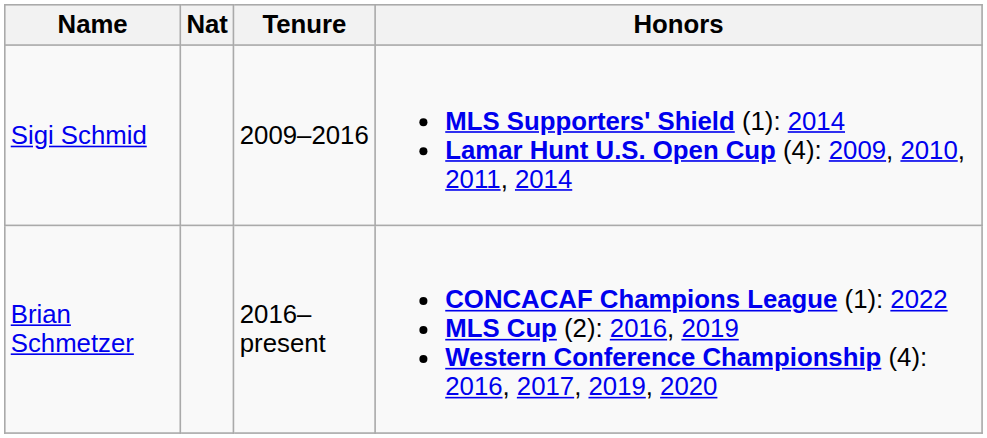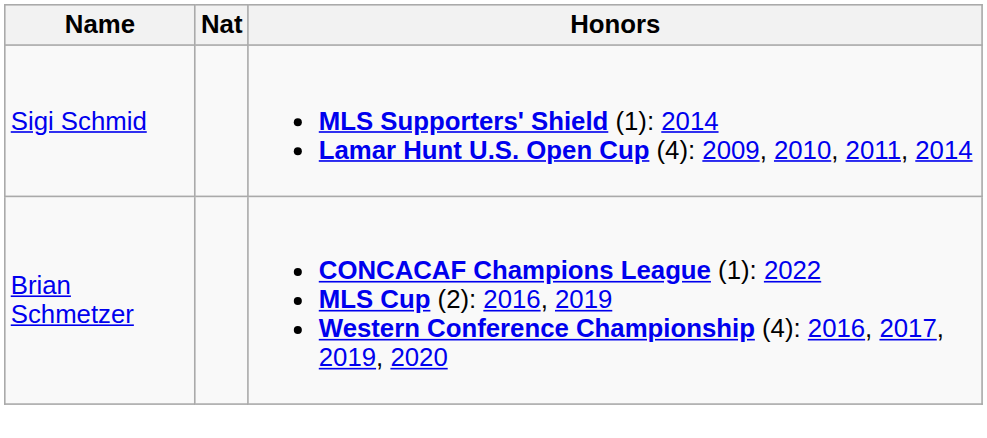 <table class="wikitable sortable" style="text-align: left">
 <tr>
 <th>Name</th>
 <th>Nat</th>
-<th>Tenure</th>
 <th>Honors</th>
 </tr>
 <tr>
 <td align="left"><a href='#'>Sigi Schmid</a></td>
 <td></td>
-<td>2009–2016</td>
 <td><br><ul><li><strong><a href='#'>MLS Supporters' Shield</a></strong> (1): <a href='#'>2014</a></li><li><strong><a href='#'>Lamar Hunt U.S. Open Cup</a></strong> (4): <a href='#'>2009</a>, <a href='#'>2010</a>, <a href='#'>2011</a>, <a href='#'>2014</a></li></ul></td>
 </tr>
 <tr>
 <td align="left"><a href='#'>Brian Schmetzer</a></td>
 <td></td>
-<td>2016–present</td>
 <td><br><ul><li><strong><a href='#'>CONCACAF Champions League</a></strong> (1): <a href='#'>2022</a></li><li><strong><a href='#'>MLS Cup</a></strong> (2): <a href='#'>2016</a>, <a href='#'>2019</a></li><li><strong><a href='#'>Western Conference Championship</a></strong> (4): <a href='#'>2016</a>, <a href='#'>2017</a>, <a href='#'>2019</a>, <a href='#'>2020</a></li></ul></td>
 </tr>
 </table>
